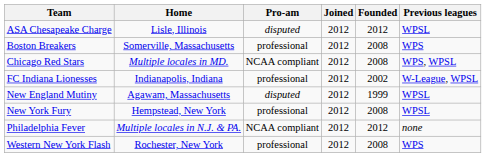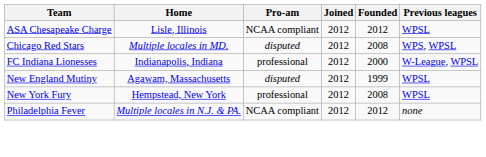 <table class=wikitable style="text-align: center;">
 <tr>
 <th>Team</th>
 <th>Home</th>
 <th>Pro-am</th>
 <th>Joined</th>
 <th>Founded</th>
 <th>Previous leagues</th>
 </tr>
 <tr>
 <td style="text-align: left;"><a href='#'>ASA Chesapeake Charge</a></td>
 <td><a href='#'>Lisle, Illinois</a></td>
-<td><em>disputed</em></td>
+<td National Collegiate Athletic Association>NCAA compliant</td>
 <td>2012</td>
 <td>2012</td>
 <td style="text-align: left;"><a href='#'>WPSL</a></td>
 </tr>
 <tr>
-<td style="text-align: left;"><a href='#'>Boston Breakers</a></td>
-<td><a href='#'>Somerville, Massachusetts</a></td>
-<td>professional</td>
-<td>2012</td>
-<td>2008</td>
-<td style="text-align: left;"><a href='#'>WPS</a></td>
-</tr>
-<tr>
 <td style="text-align: left;"><a href='#'>Chicago Red Stars</a></td>
 <td><em><a href='#'>Multiple locales in MD.</a></em></td>
-<td National Collegiate Athletic Association>NCAA compliant</td>
+<td><em>disputed</em></td>
 <td>2012</td>
 <td>2008</td>
 <td style="text-align: left;"><a href='#'>WPS</a>, <a href='#'>WPSL</a></td>
 </tr>
 <tr>
 <td style="text-align: left;"><a href='#'>FC Indiana Lionesses</a></td>
 <td><a href='#'>Indianapolis, Indiana</a></td>
 <td>professional</td>
 <td>2012</td>
-<td>2002</td>
+<td>2000</td>
 <td style="text-align: left;"><a href='#'>W-League</a>, <a href='#'>WPSL</a></td>
 </tr>
 <tr>
 <td style="text-align: left;"><a href='#'>New England Mutiny</a></td>
 <td><a href='#'>Agawam, Massachusetts</a></td>
 <td><em>disputed</em></td>
 <td>2012</td>
 <td>1999</td>
 <td style="text-align: left;"><a href='#'>WPSL</a></td>
 </tr>
 <tr>
 <td style="text-align: left;"><a href='#'>New York Fury</a></td>
 <td><a href='#'>Hempstead, New York</a></td>
 <td>professional</td>
 <td>2012</td>
 <td>2008</td>
 <td style="text-align: left;"><a href='#'>WPSL</a></td>
 </tr>
 <tr>
 <td style="text-align: left;"><a href='#'>Philadelphia Fever</a></td>
 <td><em><a href='#'>Multiple locales in N.J. & PA.</a></em></td>
 <td>NCAA compliant</td>
 <td>2012</td>
 <td>2012</td>
 <td style="text-align: left;"><em>none</em></td>
 </tr>
-<tr>
-<td style="text-align: left;"><a href='#'>Western New York Flash</a></td>
-<td><a href='#'>Rochester, New York</a></td>
-<td>professional</td>
-<td>2012</td>
-<td>2008</td>
-<td style="text-align: left;"><a href='#'>WPS</a></td>
-</tr>
 </table>
